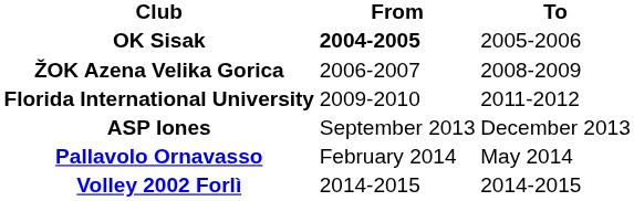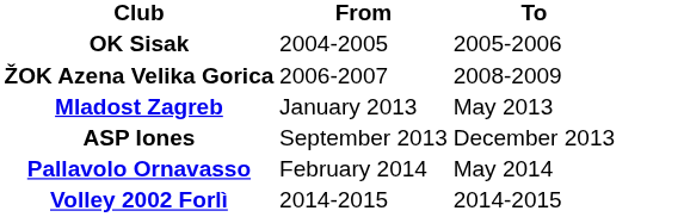 <table>
 <tr>
 <th scope=col>Club</th>
 <th scope=col>From</th>
 <th scope=col>To</th>
 </tr>
 <tr>
 <th scope=row> OK Sisak</th>
-<td><strong>2004-2005</strong></td>
+<td>2004-2005</td>
 <td>2005-2006</td>
 </tr>
 <tr>
 <th scope=row> ŽOK Azena Velika Gorica</th>
 <td>2006-2007</td>
 <td>2008-2009</td>
 </tr>
 <tr>
-<th scope=row> Florida International University</th>
-<td>2009-2010</td>
-<td>2011-2012</td>
+<th scope=row> <a href='#'>Mladost Zagreb</a></th>
+<td>January 2013</td>
+<td>May 2013</td>
 </tr>
 <tr>
 <th scope=row> ASP Iones</th>
 <td>September 2013</td>
 <td>December 2013</td>
 </tr>
 <tr>
 <th scope=row> <a href='#'>Pallavolo Ornavasso</a></th>
 <td>February 2014</td>
 <td>May 2014</td>
 </tr>
 <tr>
 <th scope=row> <a href='#'>Volley 2002 Forlì</a></th>
 <td>2014-2015</td>
 <td>2014-2015</td>
 </tr>
 </table>
